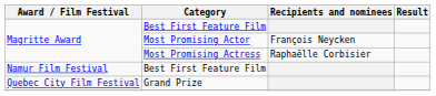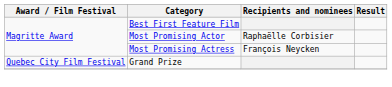 <table class="wikitable plainrowheaders sortable">
 <tr style="background:#ccc; text-align:center;">
 <th scope="col">Award / Film Festival</th>
 <th scope="col">Category</th>
 <th scope="col">Recipients and nominees</th>
 <th scope="col">Result</th>
 </tr>
 <tr>
 <td rowspan=3><a href='#'>Magritte Award</a></td>
 <td><a href='#'>Best First Feature Film</a></td>
 <th></th>
 <td></td>
 </tr>
 <tr>
 <td><a href='#'>Most Promising Actor</a></td>
-<td>François Neycken</td>
+<td>Raphaëlle Corbisier</td>
 <td></td>
 </tr>
 <tr>
 <td><a href='#'>Most Promising Actress</a></td>
-<td>Raphaëlle Corbisier</td>
-<td></td>
-</tr>
-<tr>
-<td><a href='#'>Namur Film Festival</a></td>
-<td>Best First Feature Film</td>
-<th></th>
+<td>François Neycken</td>
 <td></td>
 </tr>
 <tr>
 <td><a href='#'>Quebec City Film Festival</a></td>
 <td>Grand Prize</td>
 <th></th>
 <td></td>
 </tr>
 <tr>
 </tr>
 </table>
